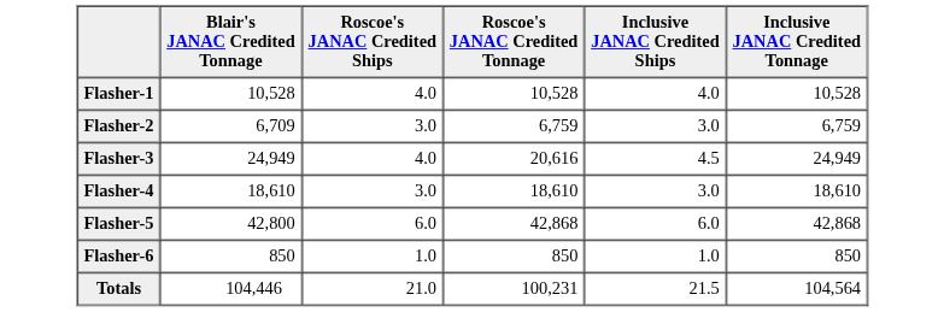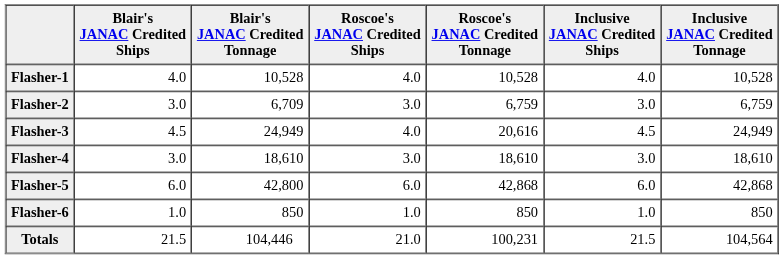 <table border="1" cellpadding="5" cellspacing="0" align="center">
 <tr>
 <th scope="col" style="background:#efefef;"> </th>
+<th scope="col" style="background:#efefef;">Blair's<br><a href='#'>JANAC</a> Credited<br>Ships</th>
 <th scope="col" style="background:#efefef;">Blair's<br><a href='#'>JANAC</a> Credited<br>Tonnage</th>
 <th scope="col" style="background:#efefef;">Roscoe's<br><a href='#'>JANAC</a> Credited<br>Ships</th>
 <th scope="col" style="background:#efefef;">Roscoe's<br><a href='#'>JANAC</a> Credited<br>Tonnage</th>
 <th scope="col" style="background:#efefef;">Inclusive<br><a href='#'>JANAC</a> Credited<br>Ships</th>
 <th scope="col" style="background:#efefef;">Inclusive<br><a href='#'>JANAC</a> Credited<br>Tonnage</th>
 </tr>
 <tr>
 <th scope="row" style="background:#efefef;">Flasher-1</th>
+<td align=right>4<span>.0</span></td>
 <td align=right>10,528</td>
 <td align=right>4<span>.0</span></td>
 <td align=right>10,528</td>
 <td align=right>4<span>.0</span></td>
 <td align=right>10,528</td>
 </tr>
 <tr>
 <th scope="row" style="background:#efefef;">Flasher-2</th>
+<td align=right>3<span>.0</span></td>
 <td align=right>6,709</td>
 <td align=right>3<span>.0</span></td>
 <td align=right>6,759</td>
 <td align=right>3<span>.0</span></td>
 <td align=right>6,759</td>
 </tr>
 <tr>
 <th scope="row" style="background:#efefef;">Flasher-3</th>
+<td align=right>4.5</td>
 <td align=right>24,949<br></td>
 <td align=right>4<span>.0</span></td>
 <td align=right>20,616</td>
 <td align=right>4.5</td>
 <td align=right>24,949</td>
 </tr>
 <tr>
 <th scope="row" style="background:#efefef;">Flasher-4</th>
+<td align=right>3<span>.0</span></td>
 <td align=right>18,610</td>
 <td align=right>3<span>.0</span></td>
 <td align=right>18,610</td>
 <td align=right>3<span>.0</span></td>
 <td align=right>18,610</td>
 </tr>
 <tr>
 <th scope="row" style="background:#efefef;">Flasher-5</th>
+<td align=right>6<span>.0</span></td>
 <td align=right>42,800</td>
 <td align=right>6<span>.0</span></td>
 <td align=right>42,868</td>
 <td align=right>6<span>.0</span></td>
 <td align=right>42,868</td>
 </tr>
 <tr>
 <th scope="row" style="background:#efefef;">Flasher-6</th>
+<td align=right>1<span>.0</span></td>
 <td align=right>850</td>
 <td align=right>1<span>.0</span></td>
 <td align=right>850</td>
 <td align=right>1<span>.0</span></td>
 <td align=right>850</td>
 </tr>
 <tr>
 <th scope="row" style="background:#efefef;">Totals</th>
+<td align=right>21.5</td>
 <td align=right>104,446   </td>
 <td align=right>21<span>.0</span></td>
 <td align=right>100,231</td>
 <td align=right>21.5</td>
 <td align=right>104,564</td>
 </tr>
 </table>
